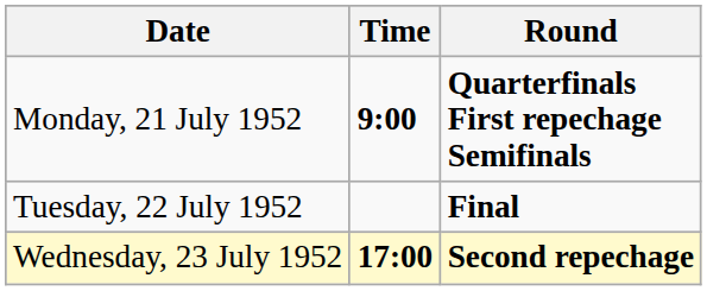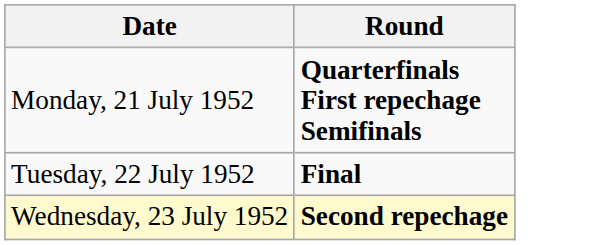 <table class="wikitable">
 <tr>
 <th>Date</th>
-<th>Time</th>
 <th>Round</th>
 </tr>
 <tr>
 <td>Monday, 21 July 1952</td>
-<td> <br><strong>9:00</strong><br> </td>
 <td><strong>Quarterfinals</strong><br><strong>First repechage</strong><br><strong>Semifinals</strong></td>
 </tr>
 <tr>
 <td>Tuesday, 22 July 1952</td>
-<td></td>
 <td><strong>Final</strong></td>
 </tr>
 <tr style=background:lemonchiffon>
 <td>Wednesday, 23 July 1952</td>
-<td><strong>17:00</strong></td>
 <td><strong>Second repechage</strong></td>
 </tr>
 </table>
